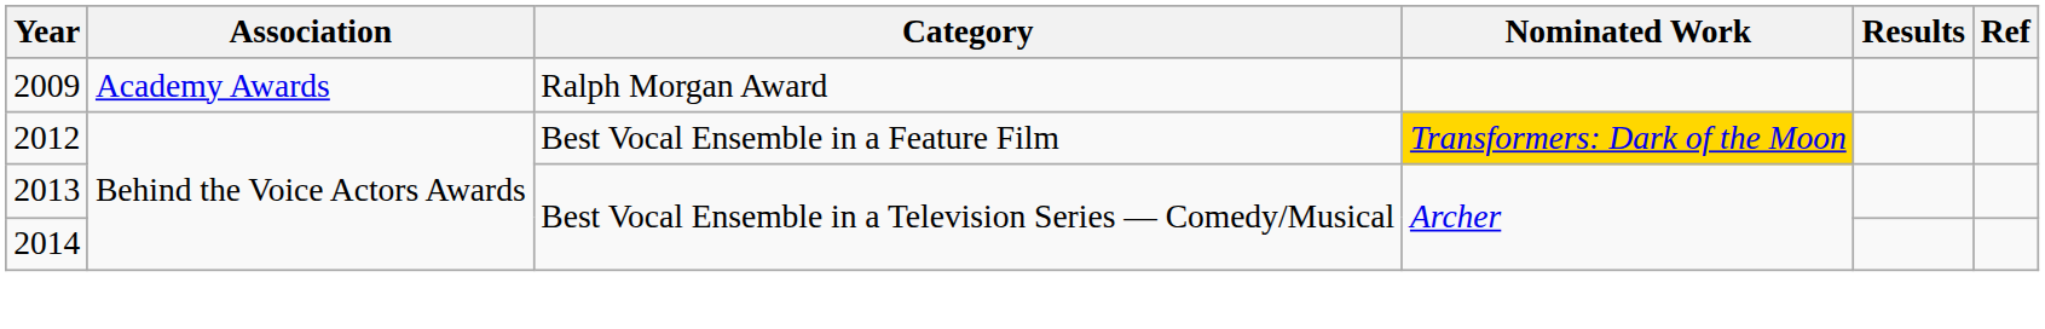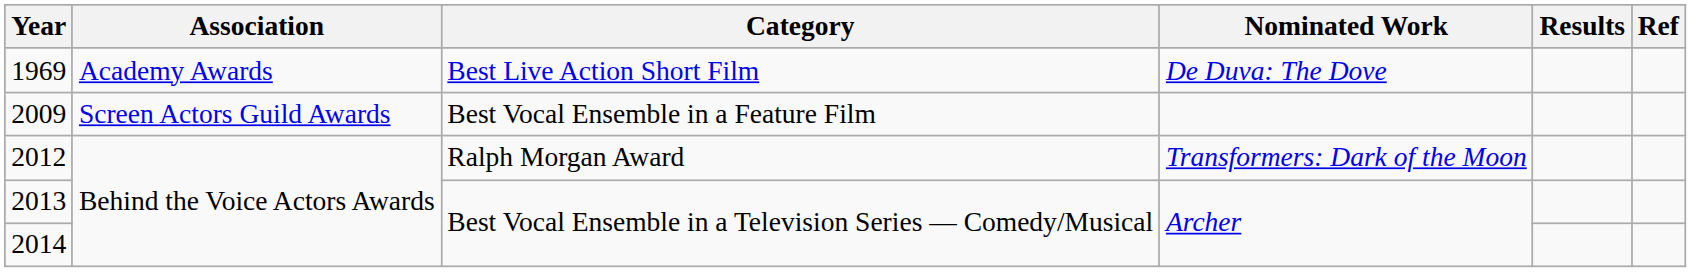 <table class="wikitable">
 <tr>
 <th>Year</th>
 <th>Association</th>
 <th>Category</th>
 <th>Nominated Work</th>
 <th>Results</th>
 <th>Ref</th>
 </tr>
 <tr>
+<td>1969</td>
+<td><a href='#'>Academy Awards</a></td>
+<td><a href='#'>Best Live Action Short Film</a></td>
+<td><em><a href='#'>De Duva: The Dove</a></em></td>
+<td></td>
+<td></td>
+</tr>
+<tr>
 <td>2009</td>
-<td><a href='#'>Academy Awards</a></td>
-<td>Ralph Morgan Award</td>
+<td><a href='#'>Screen Actors Guild Awards</a></td>
+<td>Best Vocal Ensemble in a Feature Film</td>
 <td></td>
 <td></td>
 <td></td>
 </tr>
 <tr>
 <td>2012</td>
 <td rowspan="3">Behind the Voice Actors Awards</td>
-<td>Best Vocal Ensemble in a Feature Film</td>
-<td style="background: gold;"><em><a href='#'>Transformers: Dark of the Moon</a></em></td>
+<td>Ralph Morgan Award</td>
+<td><em><a href='#'>Transformers: Dark of the Moon</a></em></td>
 <td></td>
 <td></td>
 </tr>
 <tr>
 <td>2013</td>
 <td rowspan="2">Best Vocal Ensemble in a Television Series — Comedy/Musical</td>
 <td rowspan="2"><em><a href='#'>Archer</a></em></td>
 <td></td>
 <td></td>
 </tr>
 <tr>
 <td>2014</td>
 <td></td>
 <td></td>
 </tr>
 </table>
